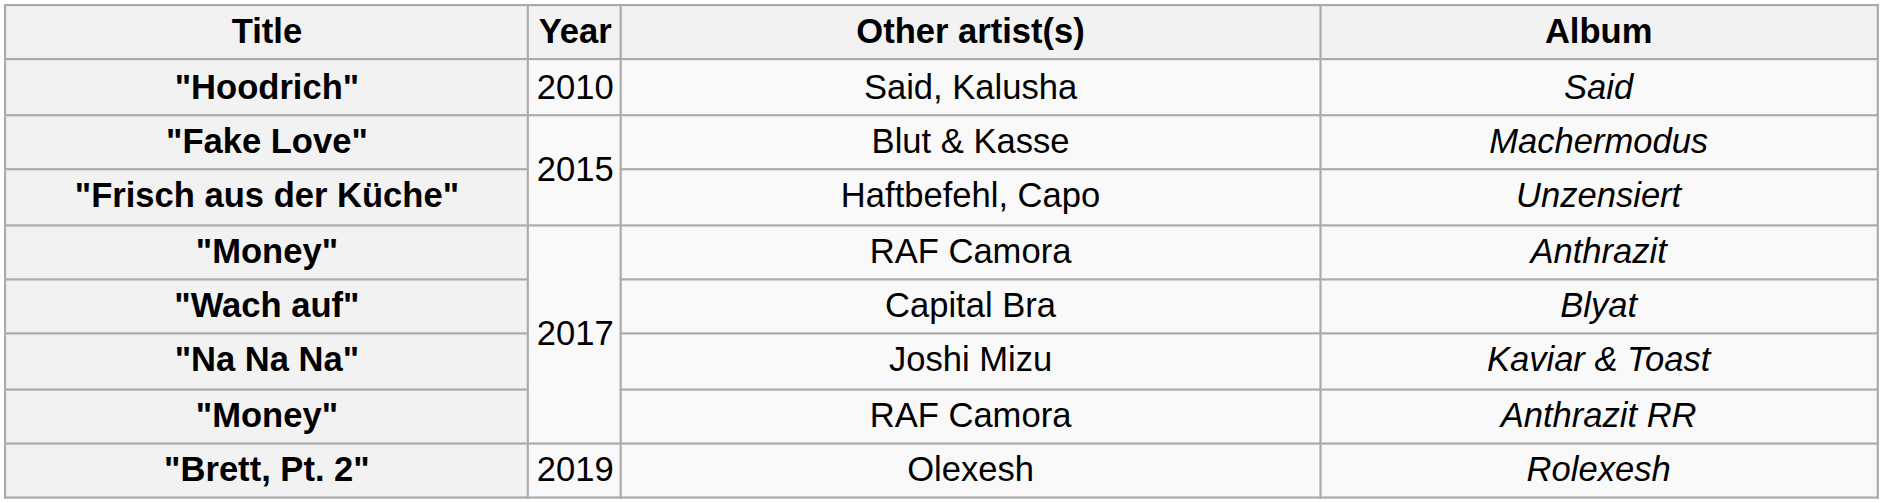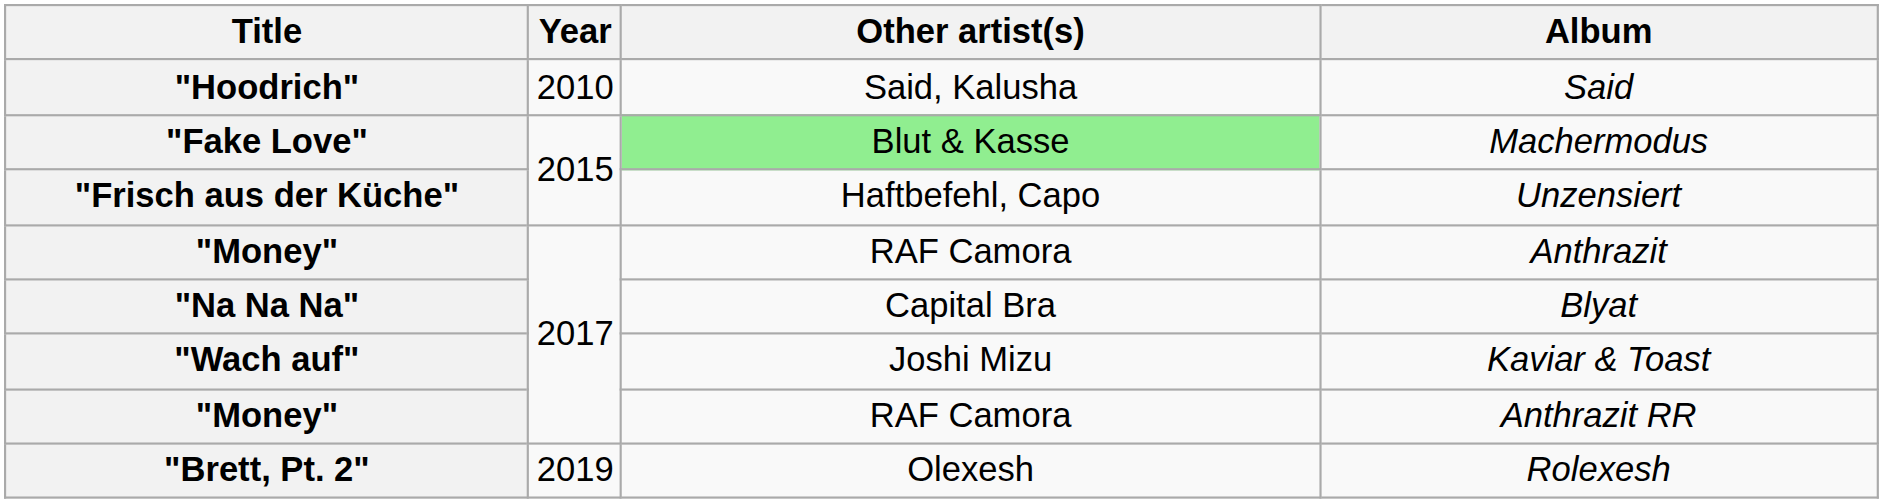 <table class="wikitable plainrowheaders" style="text-align:center;">
 <tr>
 <th scope="col" style="width:18em;">Title</th>
 <th scope="col">Year</th>
 <th scope="col" style="width:25em;">Other artist(s)</th>
 <th scope="col" style="width:19em;">Album</th>
 </tr>
 <tr>
 <th scope="row">"Hoodrich"</th>
 <td>2010</td>
 <td>Said, Kalusha</td>
 <td><em>Said</em></td>
 </tr>
 <tr>
 <th scope="row">"Fake Love"</th>
 <td rowspan="2">2015</td>
-<td>Blut & Kasse</td>
+<td style="background: lightgreen;">Blut & Kasse</td>
 <td><em>Machermodus</em></td>
 </tr>
 <tr>
 <th scope="row">"Frisch aus der Küche"</th>
 <td>Haftbefehl, Capo</td>
 <td><em>Unzensiert</em></td>
 </tr>
 <tr>
 <th scope="row">"Money"</th>
 <td rowspan="4">2017</td>
 <td>RAF Camora</td>
 <td><em>Anthrazit</em></td>
 </tr>
 <tr>
-<th scope="row">"Wach auf"</th>
+<th scope="row">"Na Na Na"</th>
 <td>Capital Bra</td>
 <td><em>Blyat</em></td>
 </tr>
 <tr>
-<th scope="row">"Na Na Na"</th>
+<th scope="row">"Wach auf"</th>
 <td>Joshi Mizu</td>
 <td><em>Kaviar & Toast</em></td>
 </tr>
 <tr>
 <th scope="row">"Money"</th>
 <td>RAF Camora</td>
 <td><em>Anthrazit RR</em></td>
 </tr>
 <tr>
 <th scope="row">"Brett, Pt. 2"</th>
 <td>2019</td>
 <td>Olexesh</td>
 <td><em>Rolexesh</em></td>
 </tr>
 </table>
